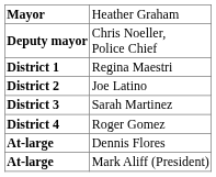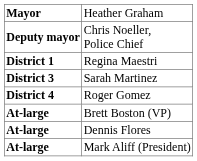 <table class="toccolours" border="1" cellpadding="2" cellspacing="0" style="border-collapse: collapse; float:right; margin: .5em;">
 <tr>
 <td><strong>Mayor</strong></td>
 <td>Heather Graham</td>
 </tr>
 <tr>
 <td><strong>Deputy mayor</strong></td>
 <td>Chris Noeller,<br>Police Chief</td>
 </tr>
 <tr>
 <td><strong>District 1</strong></td>
 <td>Regina Maestri</td>
 </tr>
 <tr>
-<td><strong>District 2</strong></td>
-<td>Joe Latino</td>
-</tr>
-<tr>
 <td><strong>District 3</strong></td>
 <td>Sarah Martinez</td>
 </tr>
 <tr>
 <td><strong>District 4</strong></td>
 <td>Roger Gomez</td>
+</tr>
+<tr>
+<td><strong>At-large</strong></td>
+<td>Brett Boston (VP)</td>
 </tr>
 <tr>
 <td><strong>At-large</strong></td>
 <td>Dennis Flores</td>
 </tr>
 <tr>
 <td><strong>At-large</strong></td>
 <td>Mark Aliff (President)</td>
 </tr>
 </table>
